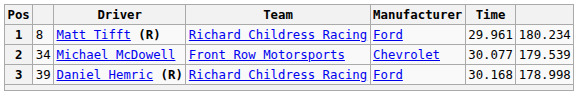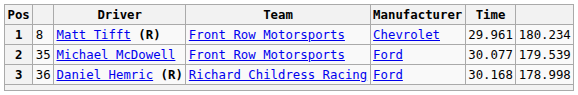 <table class="wikitable" style="font-size:95%">
 <tr>
 <th>Pos</th>
 <th></th>
 <th>Driver</th>
 <th>Team</th>
 <th>Manufacturer</th>
 <th>Time</th>
 <th></th>
 </tr>
 <tr>
 <th>1</th>
 <td>8</td>
 <td><a href='#'>Matt Tifft</a> <strong>(R)</strong></td>
-<td><a href='#'>Richard Childress Racing</a></td>
-<td><a href='#'>Ford</a></td>
+<td><a href='#'>Front Row Motorsports</a></td>
+<td><a href='#'>Chevrolet</a></td>
 <td>29.961</td>
 <td>180.234</td>
 </tr>
 <tr>
 <th>2</th>
-<td>34</td>
+<td>35</td>
 <td><a href='#'>Michael McDowell</a></td>
 <td><a href='#'>Front Row Motorsports</a></td>
-<td><a href='#'>Chevrolet</a></td>
+<td><a href='#'>Ford</a></td>
 <td>30.077</td>
 <td>179.539</td>
 </tr>
 <tr>
 <th>3</th>
-<td>39</td>
+<td>36</td>
 <td><a href='#'>Daniel Hemric</a> <strong>(R)</strong></td>
 <td><a href='#'>Richard Childress Racing</a></td>
 <td><a href='#'>Ford</a></td>
 <td>30.168</td>
 <td>178.998</td>
 </tr>
 <tr>
 <th colspan="7"></th>
 </tr>
 </table>
